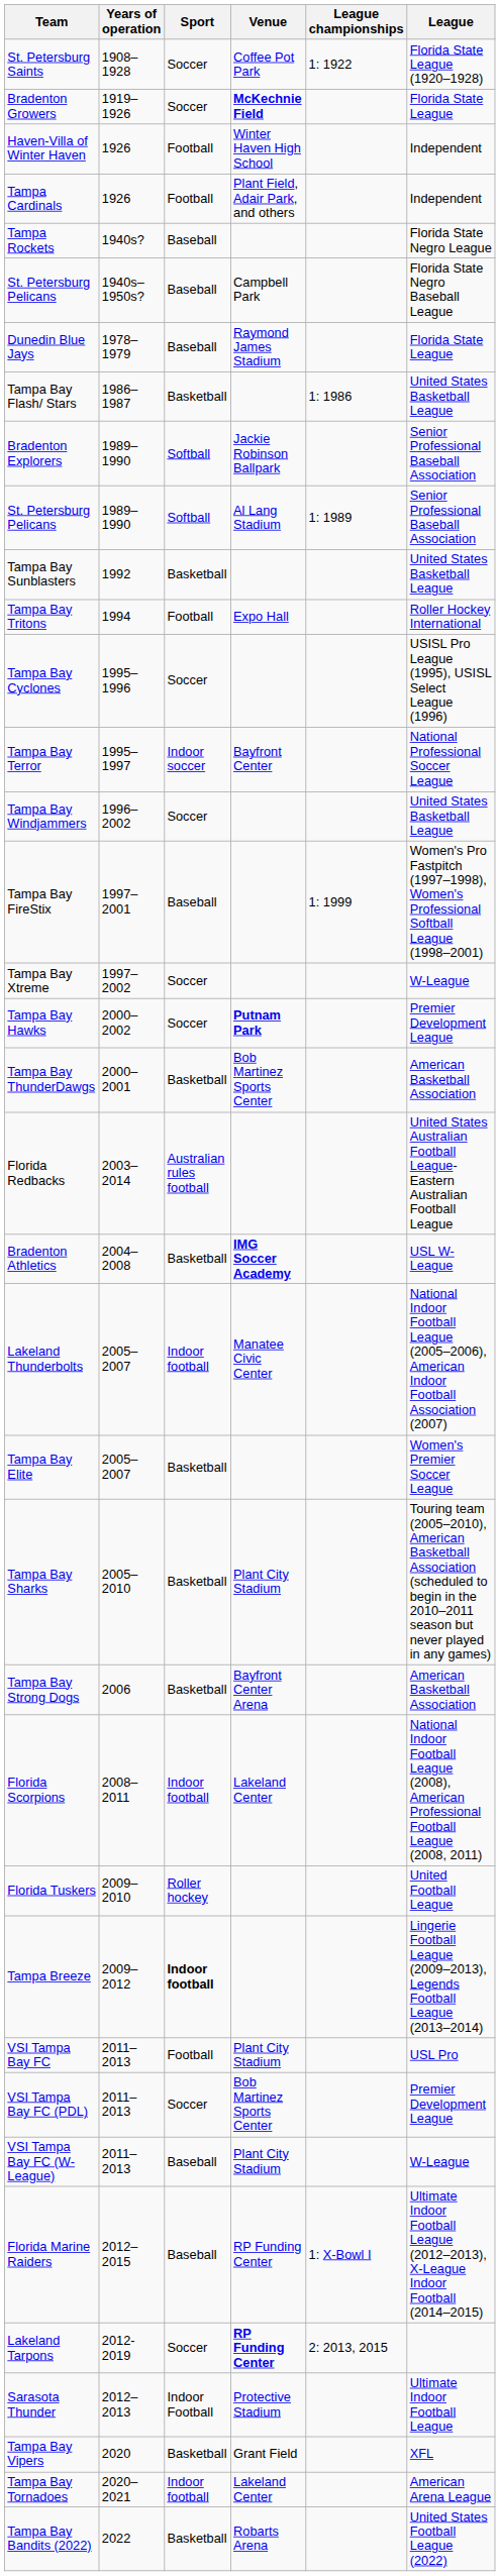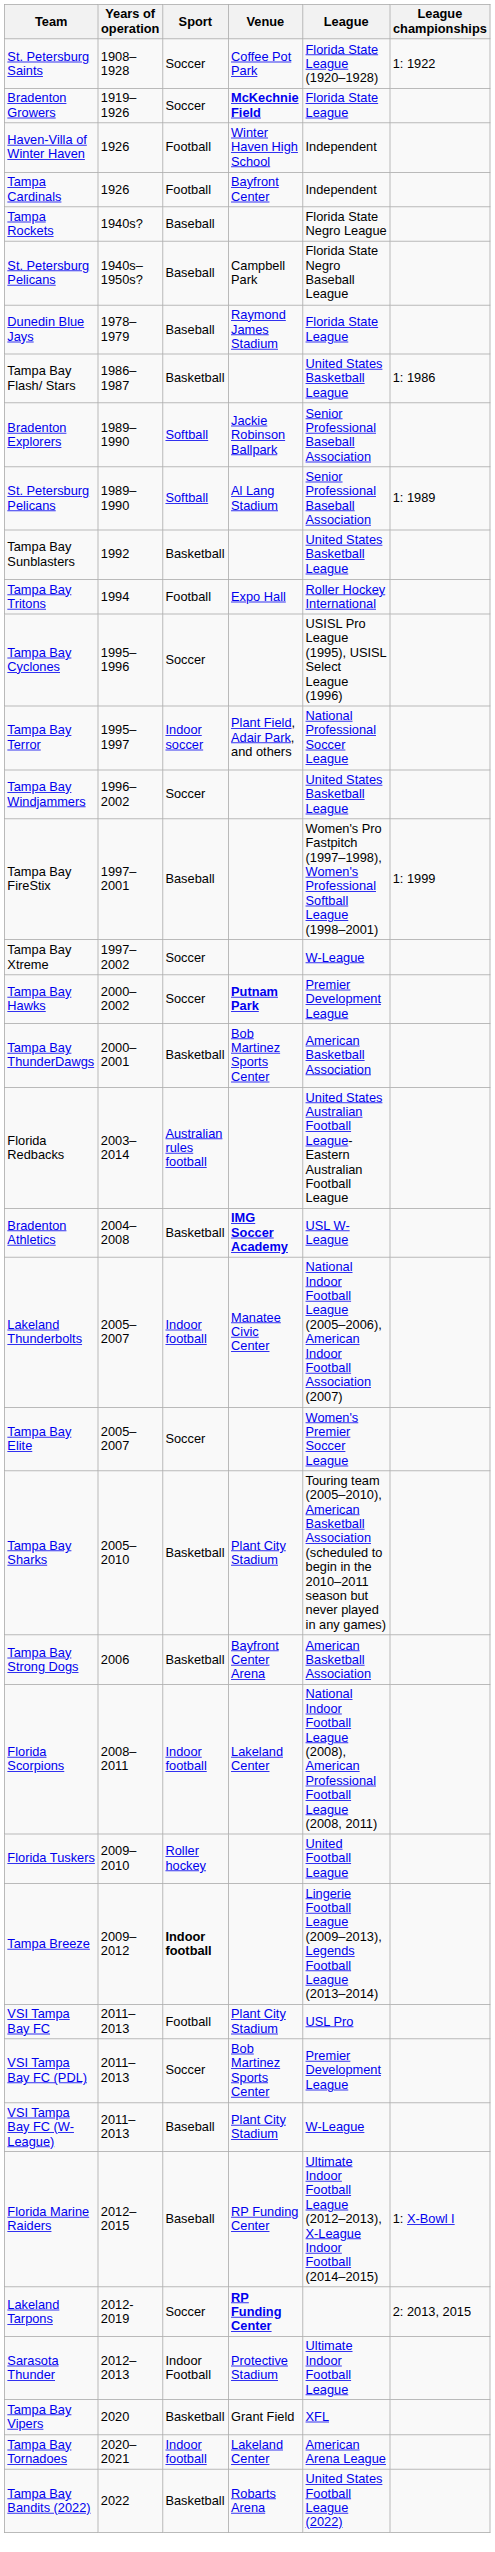 <table class="sortable wikitable">
 <tr>
 <th>Team</th>
 <th>Years of operation</th>
 <th>Sport</th>
 <th>Venue</th>
+<th>League</th>
 <th>League championships</th>
-<th>League</th>
 </tr>
 <tr>
 <td><a href='#'>St. Petersburg Saints</a></td>
 <td>1908–1928</td>
 <td>Soccer</td>
 <td><a href='#'>Coffee Pot Park</a></td>
+<td><a href='#'>Florida State League</a> (1920–1928)</td>
 <td>1: 1922</td>
-<td><a href='#'>Florida State League</a> (1920–1928)</td>
 </tr>
 <tr>
 <td><a href='#'>Bradenton Growers</a></td>
 <td>1919–1926</td>
 <td>Soccer</td>
 <td><strong><a href='#'>McKechnie Field</a></strong></td>
+<td><a href='#'>Florida State League</a></td>
 <td></td>
-<td><a href='#'>Florida State League</a></td>
 </tr>
 <tr>
 <td><a href='#'>Haven-Villa of Winter Haven</a></td>
 <td>1926</td>
 <td>Football</td>
 <td><a href='#'>Winter Haven High School</a></td>
+<td>Independent</td>
 <td></td>
-<td>Independent</td>
 </tr>
 <tr>
 <td><a href='#'>Tampa Cardinals</a></td>
 <td>1926</td>
 <td>Football</td>
-<td><a href='#'>Plant Field</a>, <a href='#'>Adair Park</a>, and others</td>
+<td><a href='#'>Bayfront Center</a></td>
+<td>Independent</td>
 <td></td>
-<td>Independent</td>
 </tr>
 <tr>
 <td><a href='#'>Tampa Rockets</a></td>
 <td>1940s?</td>
 <td>Baseball</td>
 <td></td>
+<td>Florida State Negro League</td>
 <td></td>
-<td>Florida State Negro League</td>
 </tr>
 <tr>
 <td><a href='#'>St. Petersburg Pelicans</a></td>
 <td>1940s–1950s?</td>
 <td>Baseball</td>
 <td>Campbell Park</td>
+<td>Florida State Negro Baseball League</td>
 <td></td>
-<td>Florida State Negro Baseball League</td>
 </tr>
 <tr>
 <td><a href='#'>Dunedin Blue Jays</a></td>
 <td>1978–1979</td>
 <td>Baseball</td>
 <td><a href='#'>Raymond James Stadium</a></td>
+<td><a href='#'>Florida State League</a></td>
 <td></td>
-<td><a href='#'>Florida State League</a></td>
 </tr>
 <tr>
 <td>Tampa Bay Flash/ Stars</td>
 <td>1986–1987</td>
 <td>Basketball</td>
 <td></td>
+<td><a href='#'>United States Basketball League</a></td>
 <td>1: 1986</td>
-<td><a href='#'>United States Basketball League</a></td>
 </tr>
 <tr>
 <td><a href='#'>Bradenton Explorers</a></td>
 <td>1989–1990</td>
 <td><a href='#'>Softball</a></td>
 <td><a href='#'>Jackie Robinson Ballpark</a></td>
+<td><a href='#'>Senior Professional Baseball Association</a></td>
 <td></td>
-<td><a href='#'>Senior Professional Baseball Association</a></td>
 </tr>
 <tr>
 <td><a href='#'>St. Petersburg Pelicans</a></td>
 <td>1989–1990</td>
 <td><a href='#'>Softball</a></td>
 <td><a href='#'>Al Lang Stadium</a></td>
+<td><a href='#'>Senior Professional Baseball Association</a></td>
 <td>1: 1989</td>
-<td><a href='#'>Senior Professional Baseball Association</a></td>
 </tr>
 <tr>
 <td>Tampa Bay Sunblasters</td>
 <td>1992</td>
 <td>Basketball</td>
 <td></td>
+<td><a href='#'>United States Basketball League</a></td>
 <td></td>
-<td><a href='#'>United States Basketball League</a></td>
 </tr>
 <tr>
 <td><a href='#'>Tampa Bay Tritons</a></td>
 <td>1994</td>
 <td>Football</td>
 <td><a href='#'>Expo Hall</a></td>
+<td><a href='#'>Roller Hockey International</a></td>
 <td></td>
-<td><a href='#'>Roller Hockey International</a></td>
 </tr>
 <tr>
 <td><a href='#'>Tampa Bay Cyclones</a></td>
 <td>1995–1996</td>
 <td>Soccer</td>
 <td></td>
+<td>USISL Pro League (1995), USISL Select League (1996)</td>
 <td></td>
-<td>USISL Pro League (1995), USISL Select League (1996)</td>
 </tr>
 <tr>
 <td><a href='#'>Tampa Bay Terror</a></td>
 <td>1995–1997</td>
 <td><a href='#'>Indoor soccer</a></td>
-<td><a href='#'>Bayfront Center</a></td>
+<td><a href='#'>Plant Field</a>, <a href='#'>Adair Park</a>, and others</td>
+<td><a href='#'>National Professional Soccer League</a></td>
 <td></td>
-<td><a href='#'>National Professional Soccer League</a></td>
 </tr>
 <tr>
 <td><a href='#'>Tampa Bay Windjammers</a></td>
 <td>1996–2002</td>
 <td>Soccer</td>
 <td></td>
+<td><a href='#'>United States Basketball League</a></td>
 <td></td>
-<td><a href='#'>United States Basketball League</a></td>
 </tr>
 <tr>
 <td>Tampa Bay FireStix</td>
 <td>1997–2001</td>
 <td>Baseball</td>
 <td></td>
+<td>Women's Pro Fastpitch (1997–1998), <a href='#'>Women's Professional Softball League</a> (1998–2001)</td>
 <td>1: 1999</td>
-<td>Women's Pro Fastpitch (1997–1998), <a href='#'>Women's Professional Softball League</a> (1998–2001)</td>
 </tr>
 <tr>
 <td>Tampa Bay Xtreme</td>
 <td>1997–2002</td>
 <td>Soccer</td>
 <td></td>
+<td><a href='#'>W-League</a></td>
 <td></td>
-<td><a href='#'>W-League</a></td>
 </tr>
 <tr>
 <td><a href='#'>Tampa Bay Hawks</a></td>
 <td>2000–2002</td>
 <td>Soccer</td>
 <td><strong><a href='#'>Putnam Park</a></strong></td>
+<td><a href='#'>Premier Development League</a></td>
 <td></td>
-<td><a href='#'>Premier Development League</a></td>
 </tr>
 <tr>
 <td><a href='#'>Tampa Bay ThunderDawgs</a></td>
 <td>2000–2001</td>
 <td>Basketball</td>
 <td><a href='#'>Bob Martinez Sports Center</a></td>
+<td><a href='#'>American Basketball Association</a></td>
 <td></td>
-<td><a href='#'>American Basketball Association</a></td>
 </tr>
 <tr>
 <td>Florida Redbacks</td>
 <td>2003–2014</td>
 <td><a href='#'>Australian rules football</a></td>
 <td></td>
+<td><a href='#'>United States Australian Football League</a>-Eastern Australian Football League</td>
 <td></td>
-<td><a href='#'>United States Australian Football League</a>-Eastern Australian Football League</td>
 </tr>
 <tr>
 <td><a href='#'>Bradenton Athletics</a></td>
 <td>2004–2008</td>
 <td>Basketball</td>
 <td><strong><a href='#'>IMG Soccer Academy</a></strong></td>
+<td><a href='#'>USL W-League</a></td>
 <td></td>
-<td><a href='#'>USL W-League</a></td>
 </tr>
 <tr>
 <td><a href='#'>Lakeland Thunderbolts</a></td>
 <td>2005–2007</td>
 <td><a href='#'>Indoor football</a></td>
 <td><a href='#'>Manatee Civic Center</a></td>
+<td><a href='#'>National Indoor Football League</a> (2005–2006), <a href='#'>American Indoor Football Association</a> (2007)</td>
 <td></td>
-<td><a href='#'>National Indoor Football League</a> (2005–2006), <a href='#'>American Indoor Football Association</a> (2007)</td>
 </tr>
 <tr>
 <td><a href='#'>Tampa Bay Elite</a></td>
 <td>2005–2007</td>
-<td>Basketball</td>
-<td></td>
+<td>Soccer</td>
 <td></td>
 <td><a href='#'>Women's Premier Soccer League</a></td>
+<td></td>
 </tr>
 <tr>
 <td><a href='#'>Tampa Bay Sharks</a></td>
 <td>2005–2010</td>
 <td>Basketball</td>
 <td><a href='#'>Plant City Stadium</a></td>
+<td>Touring team (2005–2010), <a href='#'>American Basketball Association</a> (scheduled to begin in the 2010–2011 season but never played in any games)</td>
 <td></td>
-<td>Touring team (2005–2010), <a href='#'>American Basketball Association</a> (scheduled to begin in the 2010–2011 season but never played in any games)</td>
 </tr>
 <tr>
 <td><a href='#'>Tampa Bay Strong Dogs</a></td>
 <td>2006</td>
 <td>Basketball</td>
 <td><a href='#'>Bayfront Center Arena</a></td>
+<td><a href='#'>American Basketball Association</a></td>
 <td></td>
-<td><a href='#'>American Basketball Association</a></td>
 </tr>
 <tr>
 <td><a href='#'>Florida Scorpions</a></td>
 <td>2008–2011</td>
 <td><a href='#'>Indoor football</a></td>
 <td><a href='#'>Lakeland Center</a></td>
+<td><a href='#'>National Indoor Football League</a> (2008), <a href='#'>American Professional Football League</a> (2008, 2011)</td>
 <td></td>
-<td><a href='#'>National Indoor Football League</a> (2008), <a href='#'>American Professional Football League</a> (2008, 2011)</td>
 </tr>
 <tr>
 <td><a href='#'>Florida Tuskers</a></td>
 <td>2009–2010</td>
 <td><a href='#'>Roller hockey</a></td>
 <td></td>
+<td><a href='#'>United Football League</a></td>
 <td></td>
-<td><a href='#'>United Football League</a></td>
 </tr>
 <tr>
 <td><a href='#'>Tampa Breeze</a></td>
 <td>2009–2012</td>
 <td><strong>Indoor football</strong></td>
 <td></td>
+<td><a href='#'>Lingerie Football League</a> (2009–2013), <a href='#'>Legends Football League</a> (2013–2014)</td>
 <td></td>
-<td><a href='#'>Lingerie Football League</a> (2009–2013), <a href='#'>Legends Football League</a> (2013–2014)</td>
 </tr>
 <tr>
 <td><a href='#'>VSI Tampa Bay FC</a></td>
 <td>2011–2013</td>
 <td>Football</td>
 <td><a href='#'>Plant City Stadium</a></td>
+<td><a href='#'>USL Pro</a></td>
 <td></td>
-<td><a href='#'>USL Pro</a></td>
 </tr>
 <tr>
 <td><a href='#'>VSI Tampa Bay FC (PDL)</a></td>
 <td>2011–2013</td>
 <td>Soccer</td>
 <td><a href='#'>Bob Martinez Sports Center</a></td>
+<td><a href='#'>Premier Development League</a></td>
 <td></td>
-<td><a href='#'>Premier Development League</a></td>
 </tr>
 <tr>
 <td><a href='#'>VSI Tampa Bay FC (W-League)</a></td>
 <td>2011–2013</td>
 <td>Baseball</td>
 <td><a href='#'>Plant City Stadium</a></td>
+<td><a href='#'>W-League</a></td>
 <td></td>
-<td><a href='#'>W-League</a></td>
 </tr>
 <tr>
 <td><a href='#'>Florida Marine Raiders</a></td>
 <td>2012–2015</td>
 <td>Baseball</td>
 <td><a href='#'>RP Funding Center</a></td>
+<td><a href='#'>Ultimate Indoor Football League</a> (2012–2013), <a href='#'>X-League Indoor Football</a> (2014–2015)</td>
 <td>1: <a href='#'>X-Bowl I</a></td>
-<td><a href='#'>Ultimate Indoor Football League</a> (2012–2013), <a href='#'>X-League Indoor Football</a> (2014–2015)</td>
 </tr>
 <tr>
 <td><a href='#'>Lakeland Tarpons</a></td>
 <td>2012-2019</td>
 <td>Soccer</td>
 <td><strong><a href='#'>RP Funding Center</a></strong></td>
+<td></td>
 <td>2: 2013, 2015</td>
-<td></td>
 </tr>
 <tr>
 <td><a href='#'>Sarasota Thunder</a></td>
 <td>2012–2013</td>
 <td>Indoor Football</td>
 <td><a href='#'>Protective Stadium</a></td>
+<td><a href='#'>Ultimate Indoor Football League</a></td>
 <td></td>
-<td><a href='#'>Ultimate Indoor Football League</a></td>
 </tr>
 <tr>
 <td><a href='#'>Tampa Bay Vipers</a></td>
 <td>2020</td>
 <td>Basketball</td>
 <td>Grant Field</td>
+<td><a href='#'>XFL</a></td>
 <td></td>
-<td><a href='#'>XFL</a></td>
 </tr>
 <tr>
 <td><a href='#'>Tampa Bay Tornadoes</a></td>
 <td>2020–2021</td>
 <td><a href='#'>Indoor football</a></td>
 <td><a href='#'>Lakeland Center</a></td>
+<td><a href='#'>American Arena League</a></td>
 <td></td>
-<td><a href='#'>American Arena League</a></td>
 </tr>
 <tr>
 <td><a href='#'>Tampa Bay Bandits (2022)</a></td>
 <td>2022</td>
 <td>Basketball</td>
 <td><a href='#'>Robarts Arena</a></td>
+<td><a href='#'>United States Football League (2022)</a></td>
 <td></td>
-<td><a href='#'>United States Football League (2022)</a></td>
 </tr>
 </table>
